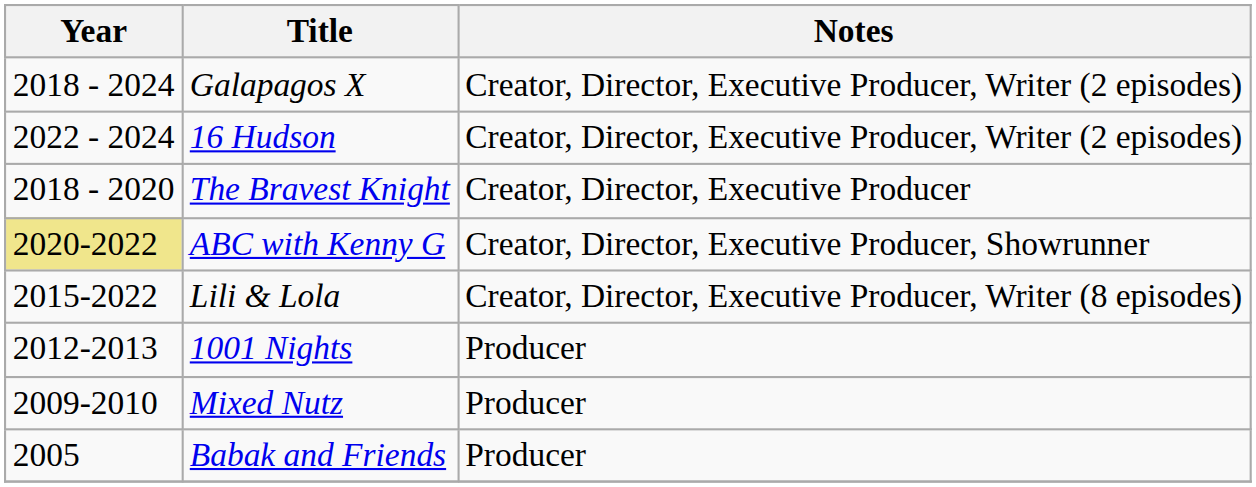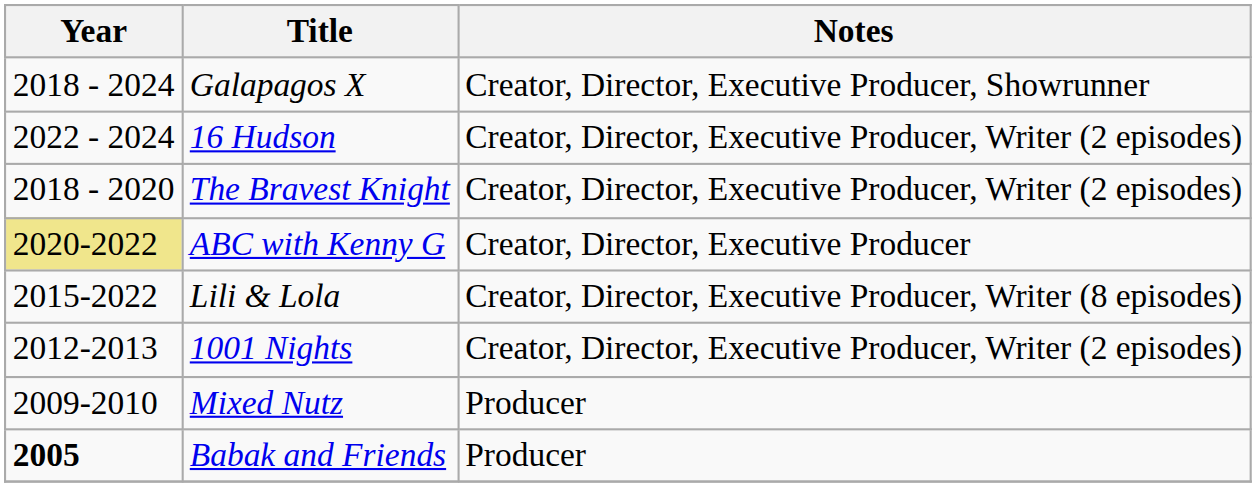 <table class="wikitable sortable">
 <tr>
 <th>Year</th>
 <th>Title</th>
 <th>Notes</th>
 </tr>
 <tr>
 <td>2018 - 2024</td>
 <td><em>Galapagos X</em></td>
-<td>Creator, Director, Executive Producer, Writer (2 episodes)</td>
+<td>Creator, Director, Executive Producer, Showrunner</td>
 </tr>
 <tr>
 <td>2022 - 2024</td>
 <td><em><a href='#'>16 Hudson</a></em></td>
 <td>Creator, Director, Executive Producer, Writer (2 episodes)</td>
 </tr>
 <tr>
 <td>2018 - 2020</td>
 <td><em><a href='#'>The Bravest Knight</a></em></td>
-<td>Creator, Director, Executive Producer</td>
+<td>Creator, Director, Executive Producer, Writer (2 episodes)</td>
 </tr>
 <tr>
 <td style="background: khaki;">2020-2022</td>
 <td><em><a href='#'>ABC with Kenny G</a></em></td>
-<td>Creator, Director, Executive Producer, Showrunner</td>
+<td>Creator, Director, Executive Producer</td>
 </tr>
 <tr>
 <td>2015-2022</td>
 <td><em>Lili & Lola</em></td>
 <td>Creator, Director, Executive Producer, Writer (8 episodes)</td>
 </tr>
 <tr>
 <td>2012-2013</td>
 <td><em> <a href='#'>1001 Nights</a></em></td>
-<td>Producer</td>
+<td>Creator, Director, Executive Producer, Writer (2 episodes)</td>
 </tr>
 <tr>
 <td>2009-2010</td>
 <td><em><a href='#'>Mixed Nutz</a></em></td>
 <td>Producer</td>
 </tr>
 <tr>
-<td>2005</td>
+<td><strong>2005</strong></td>
 <td><em><a href='#'>Babak and Friends</a></em></td>
 <td>Producer</td>
 </tr>
 <tr>
 </tr>
 </table>
